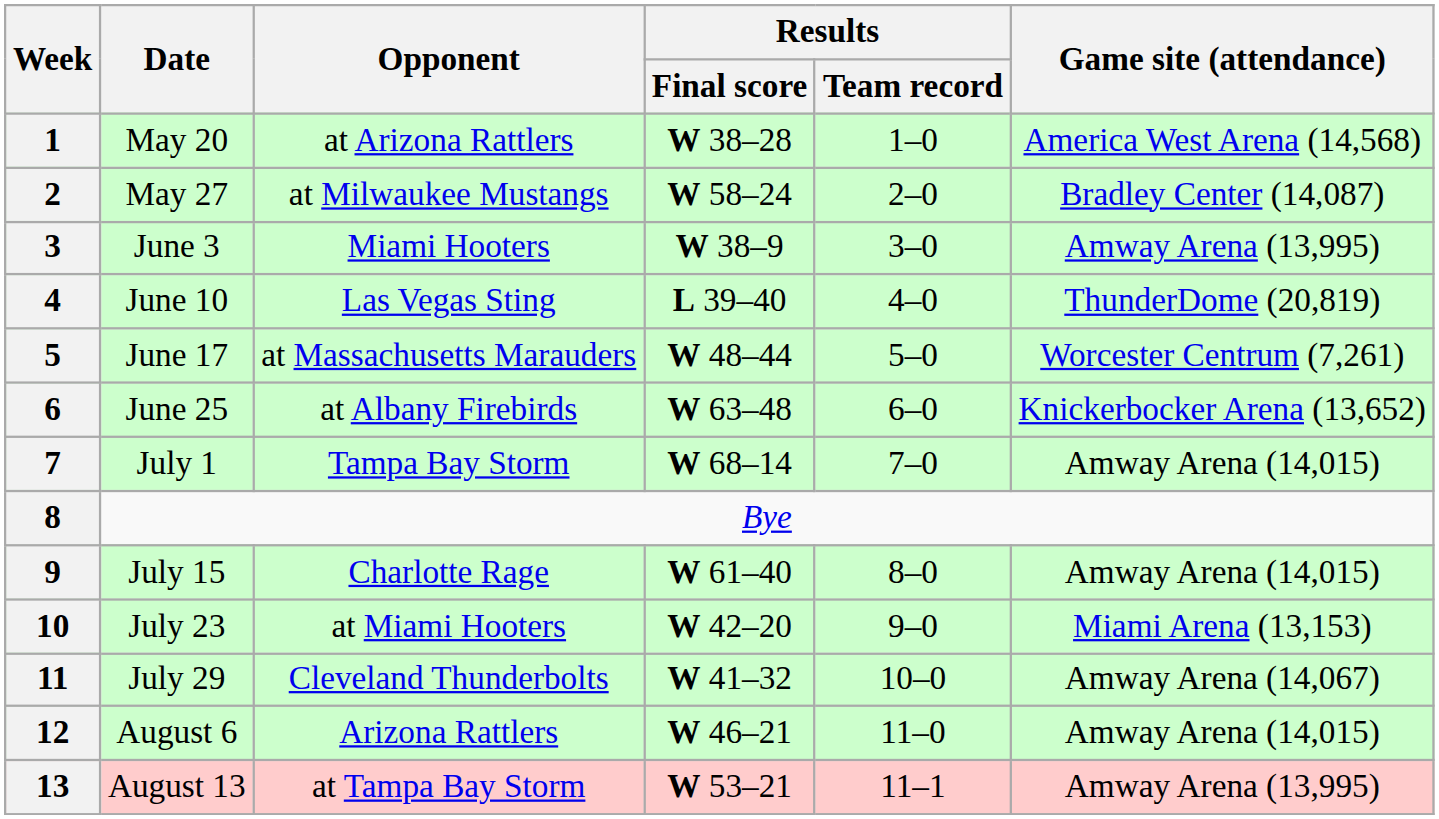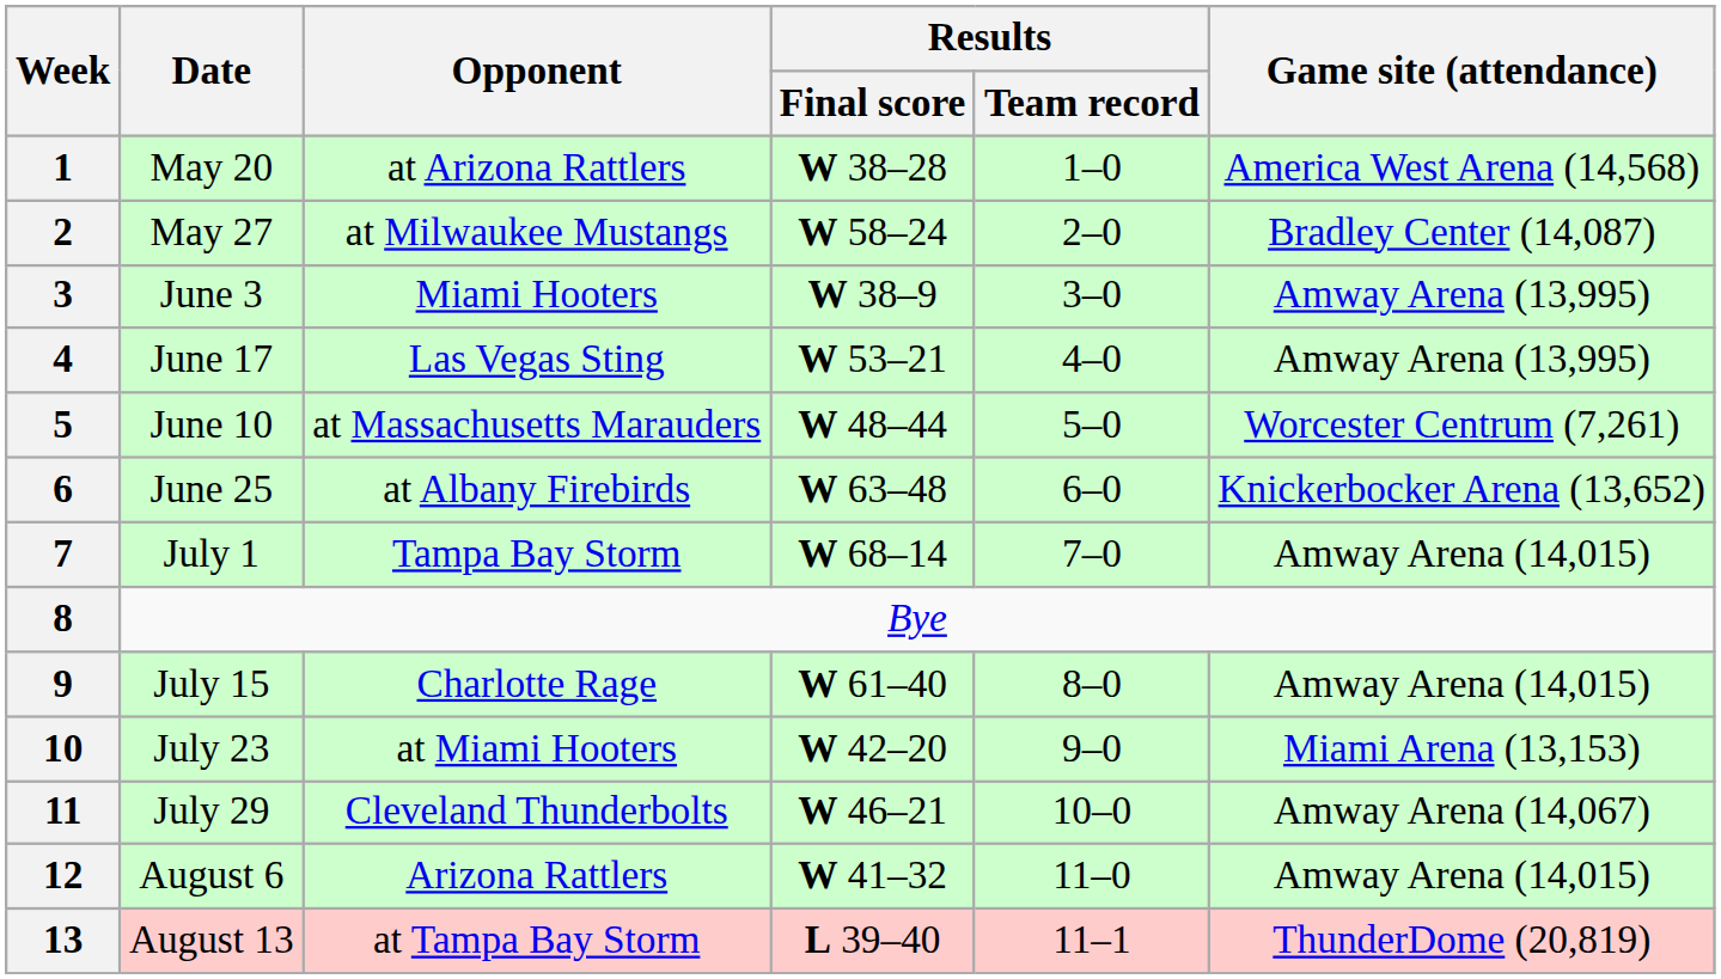 <table class="wikitable" style="font-size: 92%;" "align=center">
 <tr>
 <th rowspan="2">Week</th>
 <th rowspan="2">Date</th>
 <th rowspan="2">Opponent</th>
 <th colspan="2">Results</th>
 <th rowspan="2">Game site (attendance)</th>
 </tr>
 <tr>
 <th>Final score</th>
 <th>Team record</th>
 </tr>
 <tr style="background:#cfc">
 <th>1</th>
 <td style="text-align:center;">May 20</td>
 <td style="text-align:center;">at <a href='#'>Arizona Rattlers</a></td>
 <td style="text-align:center;"><strong>W</strong> 38–28</td>
 <td style="text-align:center;">1–0</td>
 <td style="text-align:center;"><a href='#'>America West Arena</a> (14,568)</td>
 </tr>
 <tr style="background:#cfc">
 <th>2</th>
 <td style="text-align:center;">May 27</td>
 <td style="text-align:center;">at <a href='#'>Milwaukee Mustangs</a></td>
 <td style="text-align:center;"><strong>W</strong> 58–24</td>
 <td style="text-align:center;">2–0</td>
 <td style="text-align:center;"><a href='#'>Bradley Center</a> (14,087)</td>
 </tr>
 <tr style="background:#cfc">
 <th>3</th>
 <td style="text-align:center;">June 3</td>
 <td style="text-align:center;"><a href='#'>Miami Hooters</a></td>
 <td style="text-align:center;"><strong>W</strong> 38–9</td>
 <td style="text-align:center;">3–0</td>
 <td style="text-align:center;"><a href='#'>Amway Arena</a> (13,995)</td>
 </tr>
 <tr style="background:#cfc">
 <th>4</th>
-<td style="text-align:center;">June 10</td>
+<td style="text-align:center;">June 17</td>
 <td style="text-align:center;"><a href='#'>Las Vegas Sting</a></td>
-<td style="text-align:center;"><strong>L</strong> 39–40</td>
+<td style="text-align:center;"><strong>W</strong> 53–21</td>
 <td style="text-align:center;">4–0</td>
-<td style="text-align:center;"><a href='#'>ThunderDome</a> (20,819)</td>
+<td style="text-align:center;">Amway Arena (13,995)</td>
 </tr>
 <tr style="background:#cfc">
 <th>5</th>
-<td style="text-align:center;">June 17</td>
+<td style="text-align:center;">June 10</td>
 <td style="text-align:center;">at <a href='#'>Massachusetts Marauders</a></td>
 <td style="text-align:center;"><strong>W</strong> 48–44</td>
 <td style="text-align:center;">5–0</td>
 <td style="text-align:center;"><a href='#'>Worcester Centrum</a> (7,261)</td>
 </tr>
 <tr style="background:#cfc">
 <th>6</th>
 <td style="text-align:center;">June 25</td>
 <td style="text-align:center;">at <a href='#'>Albany Firebirds</a></td>
 <td style="text-align:center;"><strong>W</strong> 63–48</td>
 <td style="text-align:center;">6–0</td>
 <td style="text-align:center;"><a href='#'>Knickerbocker Arena</a> (13,652)</td>
 </tr>
 <tr style="background:#cfc">
 <th>7</th>
 <td style="text-align:center;">July 1</td>
 <td style="text-align:center;"><a href='#'>Tampa Bay Storm</a></td>
 <td style="text-align:center;"><strong>W</strong> 68–14</td>
 <td style="text-align:center;">7–0</td>
 <td style="text-align:center;">Amway Arena (14,015)</td>
 </tr>
 <tr style=>
 <th>8</th>
 <td colspan="8" style="text-align:center;"><em><a href='#'>Bye</a></em></td>
 </tr>
 <tr style="background:#cfc">
 <th>9</th>
 <td style="text-align:center;">July 15</td>
 <td style="text-align:center;"><a href='#'>Charlotte Rage</a></td>
 <td style="text-align:center;"><strong>W</strong> 61–40</td>
 <td style="text-align:center;">8–0</td>
 <td style="text-align:center;">Amway Arena (14,015)</td>
 </tr>
 <tr style="background:#cfc">
 <th>10</th>
 <td style="text-align:center;">July 23</td>
 <td style="text-align:center;">at <a href='#'>Miami Hooters</a></td>
 <td style="text-align:center;"><strong>W</strong> 42–20</td>
 <td style="text-align:center;">9–0</td>
 <td style="text-align:center;"><a href='#'>Miami Arena</a> (13,153)</td>
 </tr>
 <tr style="background:#cfc">
 <th>11</th>
 <td style="text-align:center;">July 29</td>
 <td style="text-align:center;"><a href='#'>Cleveland Thunderbolts</a></td>
-<td style="text-align:center;"><strong>W</strong> 41–32</td>
+<td style="text-align:center;"><strong>W</strong> 46–21</td>
 <td style="text-align:center;">10–0</td>
 <td style="text-align:center;">Amway Arena (14,067)</td>
 </tr>
 <tr style="background:#cfc">
 <th>12</th>
 <td style="text-align:center;">August 6</td>
 <td style="text-align:center;"><a href='#'>Arizona Rattlers</a></td>
-<td style="text-align:center;"><strong>W</strong> 46–21</td>
+<td style="text-align:center;"><strong>W</strong> 41–32</td>
 <td style="text-align:center;">11–0</td>
 <td style="text-align:center;">Amway Arena (14,015)</td>
 </tr>
 <tr style="background:#fcc">
 <th>13</th>
 <td style="text-align:center;">August 13</td>
 <td style="text-align:center;">at <a href='#'>Tampa Bay Storm</a></td>
-<td style="text-align:center;"><strong>W</strong> 53–21</td>
+<td style="text-align:center;"><strong>L</strong> 39–40</td>
 <td style="text-align:center;">11–1</td>
-<td style="text-align:center;">Amway Arena (13,995)</td>
+<td style="text-align:center;"><a href='#'>ThunderDome</a> (20,819)</td>
 </tr>
 </table>
